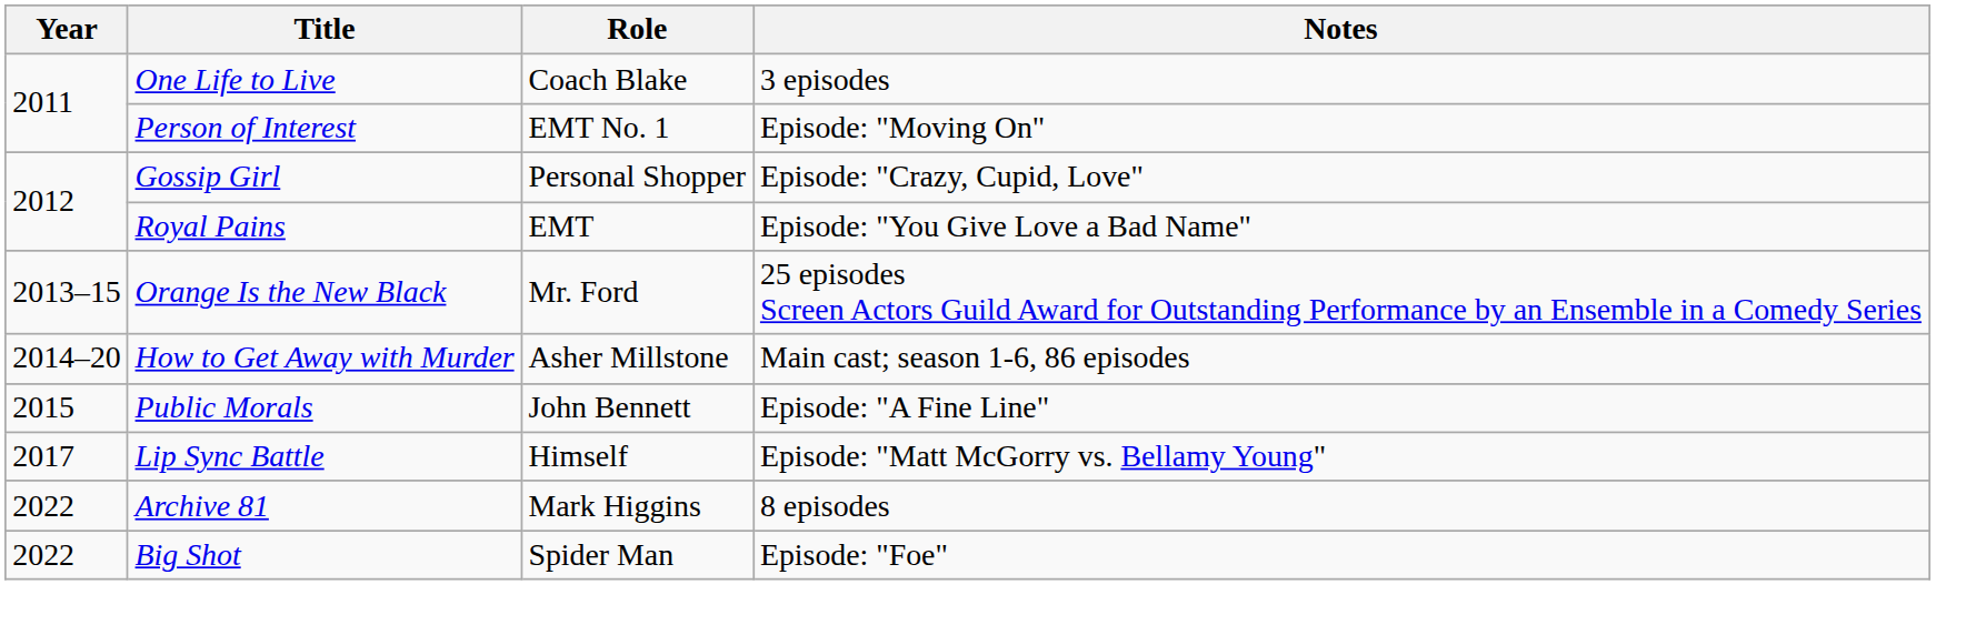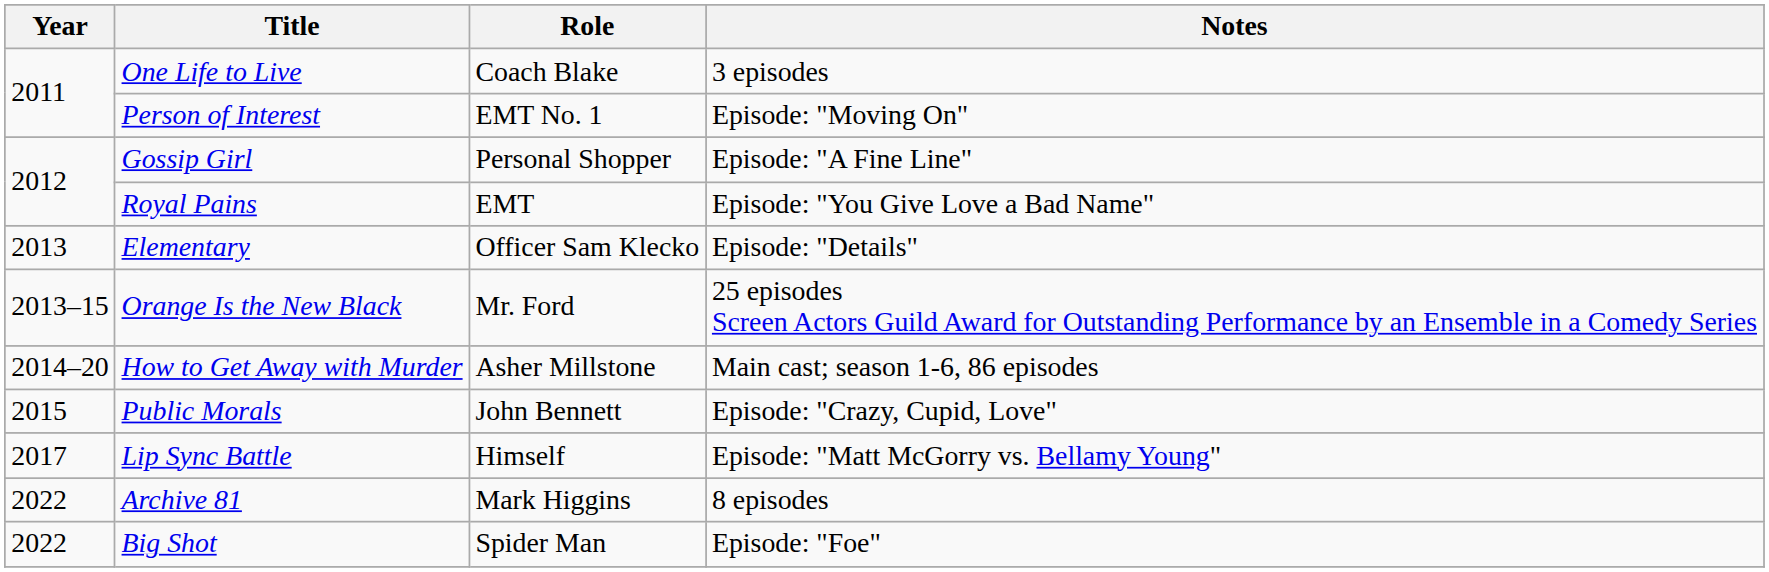 <table class="wikitable sortable">
 <tr>
 <th>Year</th>
 <th>Title</th>
 <th>Role</th>
 <th class="unsortable">Notes</th>
 </tr>
 <tr>
 <td rowspan="2">2011</td>
 <td><em><a href='#'>One Life to Live</a></em></td>
 <td>Coach Blake</td>
 <td>3 episodes</td>
 </tr>
 <tr>
 <td><em><a href='#'>Person of Interest</a></em></td>
 <td>EMT No. 1</td>
 <td>Episode: "Moving On"</td>
 </tr>
 <tr>
 <td rowspan="2">2012</td>
 <td><em><a href='#'>Gossip Girl</a></em></td>
 <td>Personal Shopper</td>
-<td>Episode: "Crazy, Cupid, Love"</td>
+<td>Episode: "A Fine Line"</td>
 </tr>
 <tr>
 <td><em><a href='#'>Royal Pains</a></em></td>
 <td>EMT</td>
 <td>Episode: "You Give Love a Bad Name"</td>
+</tr>
+<tr>
+<td>2013</td>
+<td><em><a href='#'>Elementary</a></em></td>
+<td>Officer Sam Klecko</td>
+<td>Episode: "Details"</td>
 </tr>
 <tr>
 <td>2013–15</td>
 <td><em><a href='#'>Orange Is the New Black</a></em></td>
 <td>Mr. Ford</td>
 <td>25 episodes<br><a href='#'>Screen Actors Guild Award for Outstanding Performance by an Ensemble in a Comedy Series</a></td>
 </tr>
 <tr>
 <td>2014–20</td>
 <td><em><a href='#'>How to Get Away with Murder</a></em></td>
 <td>Asher Millstone</td>
 <td>Main cast; season 1-6, 86 episodes</td>
 </tr>
 <tr>
 <td>2015</td>
 <td><em><a href='#'>Public Morals</a></em></td>
 <td>John Bennett</td>
-<td>Episode: "A Fine Line"</td>
+<td>Episode: "Crazy, Cupid, Love"</td>
 </tr>
 <tr>
 <td>2017</td>
 <td><em><a href='#'>Lip Sync Battle</a></em></td>
 <td>Himself</td>
 <td>Episode: "Matt McGorry vs. <a href='#'>Bellamy Young</a>"</td>
 </tr>
 <tr>
 <td>2022</td>
 <td><em><a href='#'>Archive 81</a></em></td>
 <td>Mark Higgins</td>
 <td>8 episodes</td>
 </tr>
 <tr>
 <td>2022</td>
 <td><em><a href='#'>Big Shot</a></em></td>
 <td>Spider Man</td>
 <td>Episode: "Foe"</td>
 </tr>
 </table>
